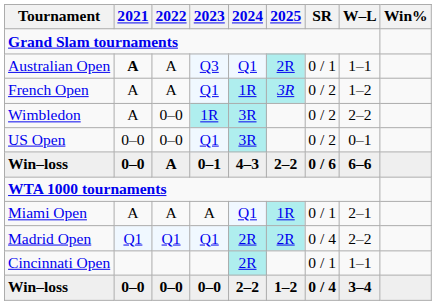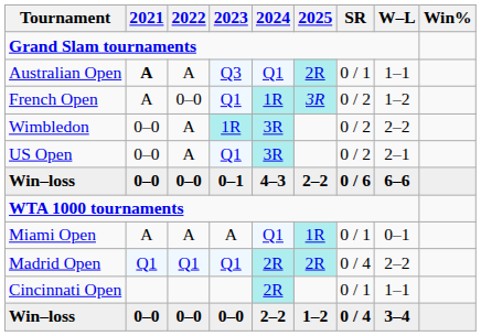 <table class=wikitable style=text-align:center>
 <tr>
 <th>Tournament</th>
 <th><a href='#'>2021</a></th>
 <th><a href='#'>2022</a></th>
 <th><a href='#'>2023</a></th>
 <th><a href='#'>2024</a></th>
 <th><a href='#'>2025</a></th>
 <th>SR</th>
 <th>W–L</th>
 <th>Win%</th>
 </tr>
 <tr>
 <td colspan="8" style="text-align:left"><strong><a href='#'>Grand Slam tournaments</a></strong></td>
 </tr>
 <tr>
 <td style=text-align:left><a href='#'>Australian Open</a></td>
 <td><strong>A</strong></td>
 <td>A</td>
 <td bgcolor=f0f8ff><a href='#'>Q3</a></td>
 <td bgcolor=f0f8ff><a href='#'>Q1</a></td>
 <td bgcolor=afeeee><a href='#'>2R</a></td>
 <td>0 / 1</td>
 <td>1–1</td>
 <td></td>
 </tr>
 <tr>
 <td style=text-align:left><a href='#'>French Open</a></td>
 <td>A</td>
-<td>A</td>
+<td>0–0</td>
 <td bgcolor=f0f8ff><a href='#'>Q1</a></td>
 <td bgcolor=afeeee><a href='#'>1R</a></td>
 <td bgcolor= afeeee><a href='#'><em>3R</em></a></td>
 <td>0 / 2</td>
 <td>1–2</td>
 <td></td>
 </tr>
 <tr>
 <td style=text-align:left><a href='#'>Wimbledon</a></td>
+<td>0–0</td>
 <td>A</td>
-<td>0–0</td>
 <td bgcolor=afeeee><a href='#'>1R</a></td>
 <td bgcolor=afeeee><a href='#'>3R</a></td>
 <td></td>
 <td>0 / 2</td>
 <td>2–2</td>
 <td></td>
 </tr>
 <tr>
 <td style=text-align:left><a href='#'>US Open</a></td>
 <td>0–0</td>
-<td>0–0</td>
+<td>A</td>
 <td bgcolor=f0f8ff><a href='#'>Q1</a></td>
 <td bgcolor=afeeee><a href='#'>3R</a></td>
 <td></td>
 <td>0 / 2</td>
-<td>0–1</td>
+<td>2–1</td>
 <td></td>
 </tr>
 <tr style=background:#efefef;font-weight:bold>
 <td style=text-align:left>Win–loss</td>
 <td>0–0</td>
-<td>A</td>
+<td>0–0</td>
 <td>0–1</td>
 <td>4–3</td>
 <td>2–2</td>
 <td>0 / 6</td>
 <td>6–6</td>
 <td></td>
 </tr>
 <tr>
 <td colspan="8" style="text-align:left"><strong><a href='#'>WTA 1000 tournaments</a></strong></td>
 </tr>
 <tr>
 <td style="text-align:left"><a href='#'>Miami Open</a></td>
 <td>A</td>
 <td>A</td>
 <td>A</td>
 <td style="background:#f0f8ff"><a href='#'>Q1</a></td>
 <td style="background:#afeeee"><a href='#'>1R</a></td>
 <td>0 / 1</td>
-<td>2–1</td>
+<td>0–1</td>
 <td></td>
 </tr>
 <tr>
 <td style=text-align:left><a href='#'>Madrid Open</a></td>
 <td bgcolor=f0f8ff><a href='#'>Q1</a></td>
 <td bgcolor=fof8ff><a href='#'>Q1</a></td>
 <td bgcolor=fof8ff><a href='#'>Q1</a></td>
 <td bgcolor=afeeee><a href='#'>2R</a></td>
 <td bgcolor=afeeee><a href='#'>2R</a></td>
 <td>0 / 4</td>
 <td>2–2</td>
 <td></td>
 </tr>
 <tr>
 <td style=text-align:left><a href='#'>Cincinnati Open</a></td>
 <td></td>
 <td></td>
 <td></td>
 <td bgcolor=afeeee><a href='#'>2R</a></td>
 <td></td>
 <td>0 / 1</td>
 <td>1–1</td>
 <td></td>
 </tr>
 <tr style=background:#efefef;font-weight:bold>
 <td style=text-align:left>Win–loss</td>
 <td>0–0</td>
 <td>0–0</td>
 <td>0–0</td>
 <td>2–2</td>
 <td>1–2</td>
 <td>0 / 4</td>
 <td>3–4</td>
 <td></td>
 </tr>
 </table>
